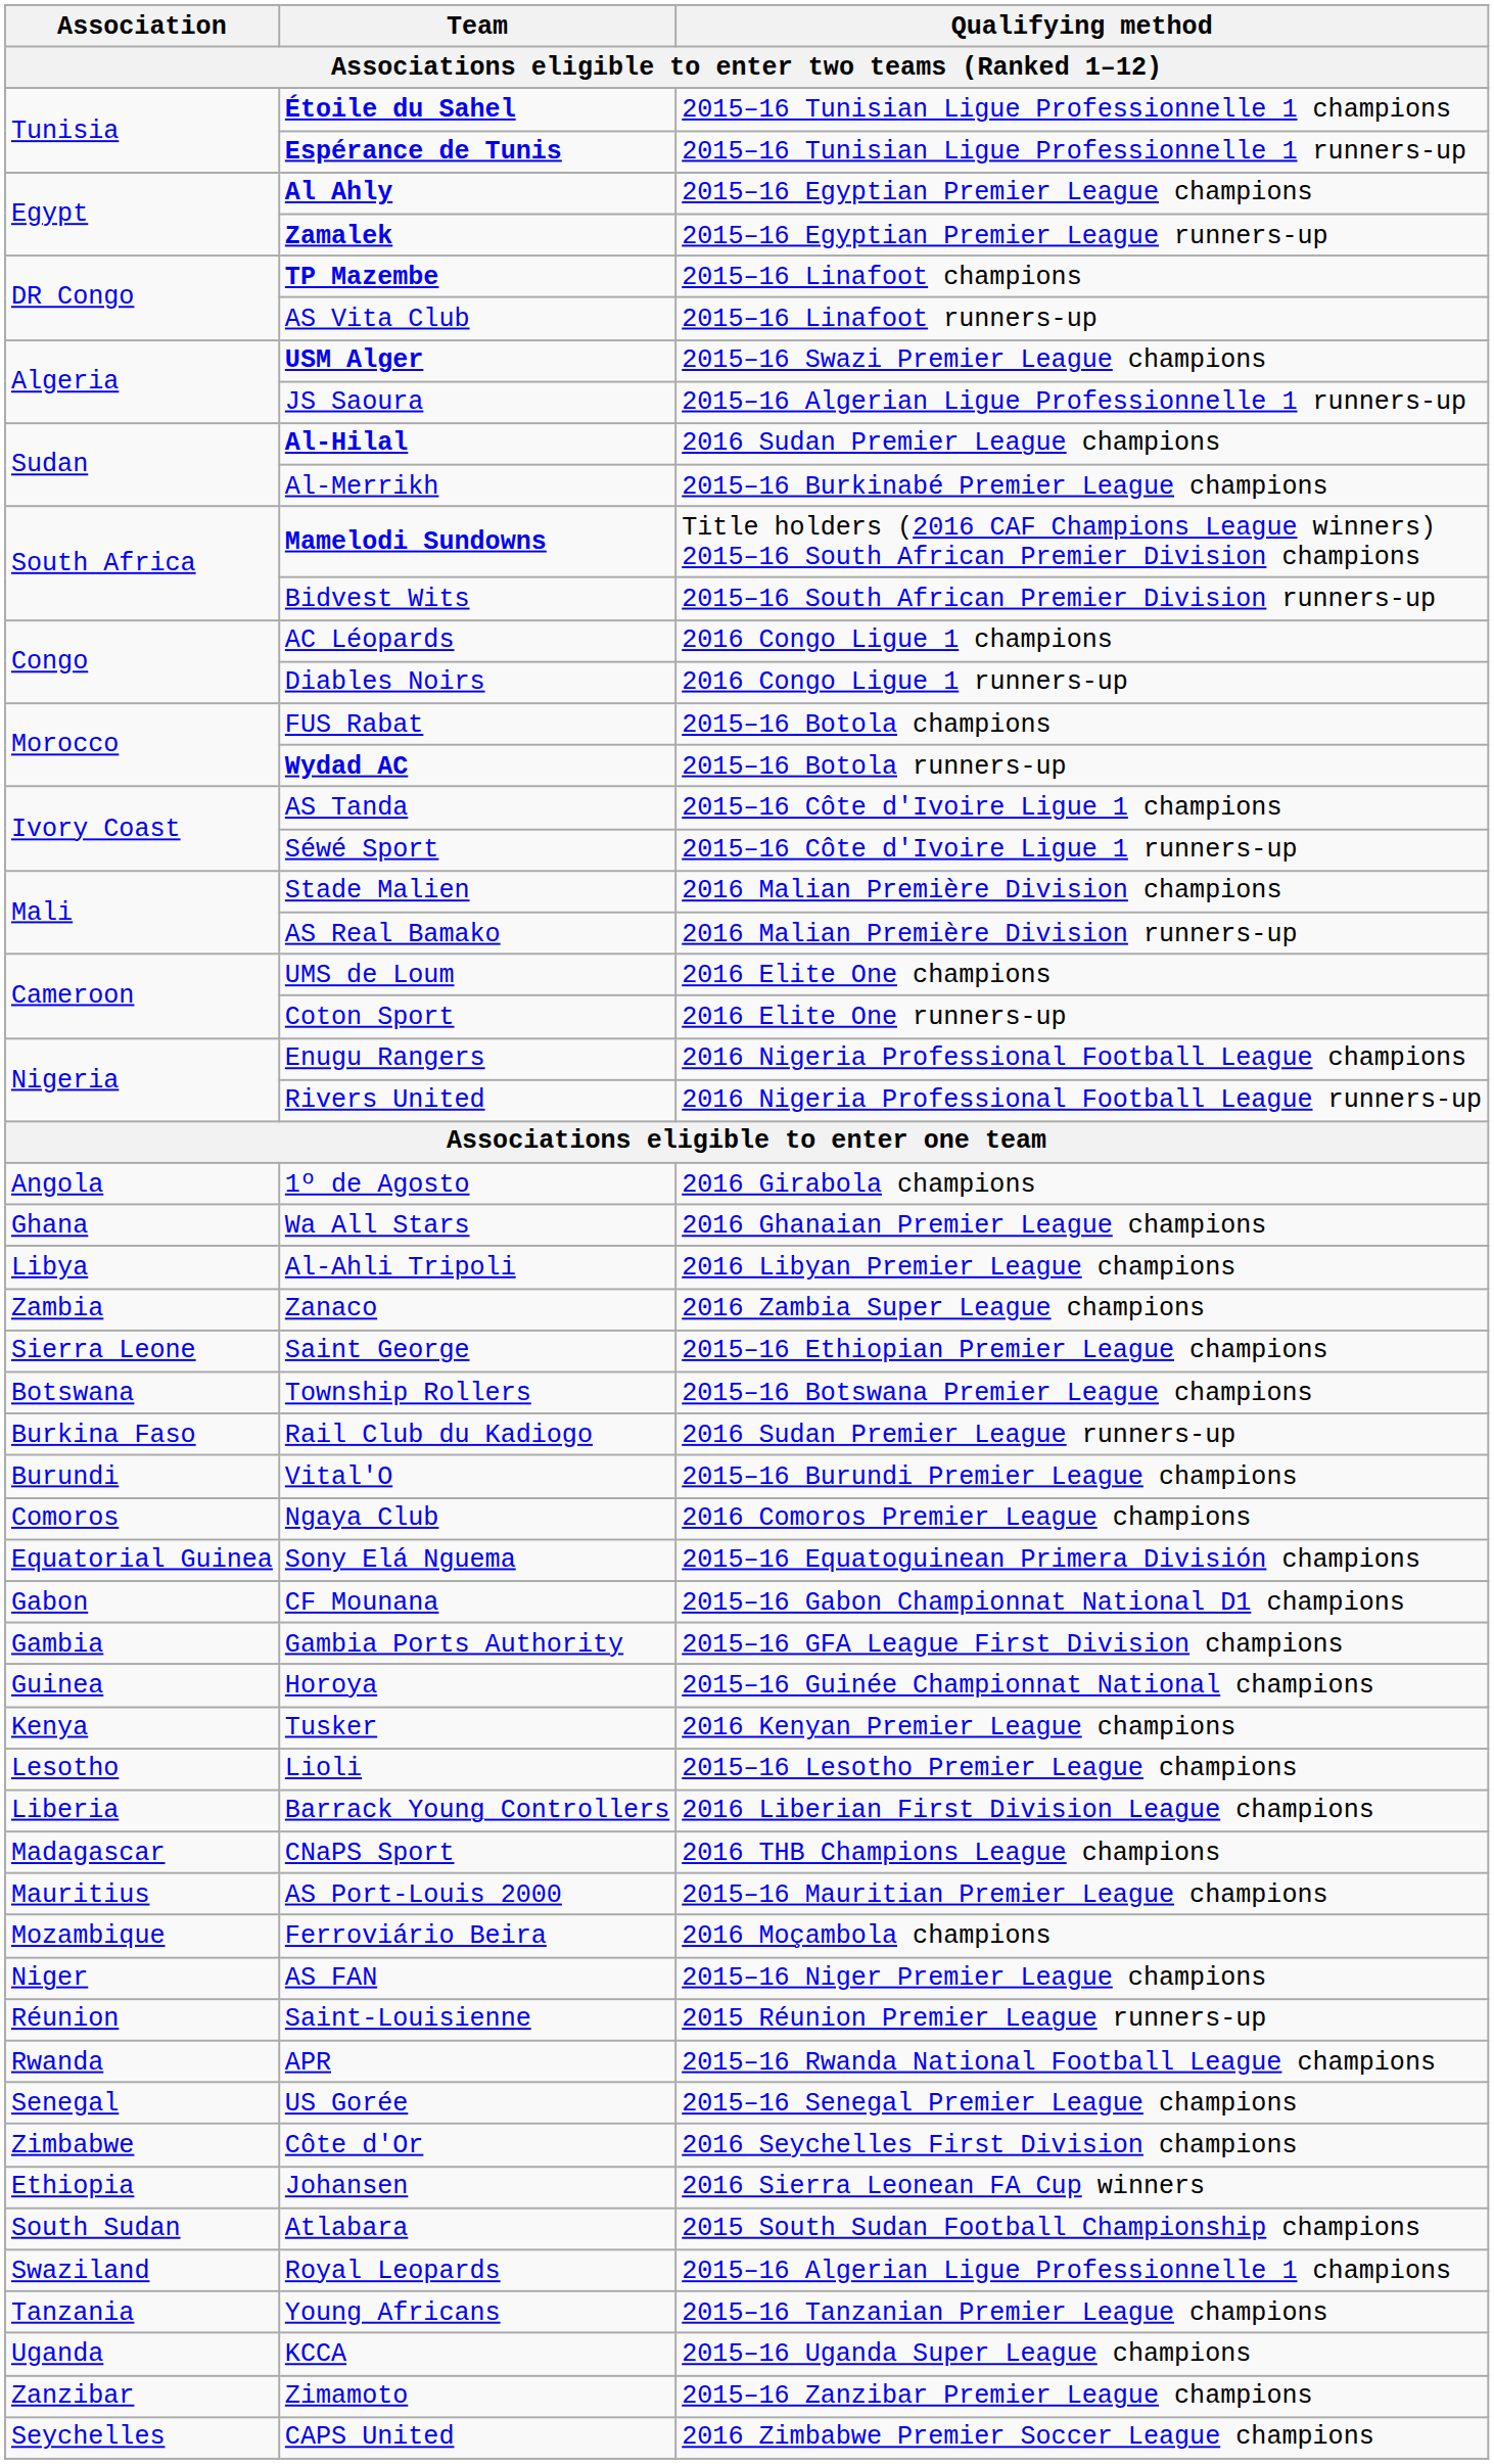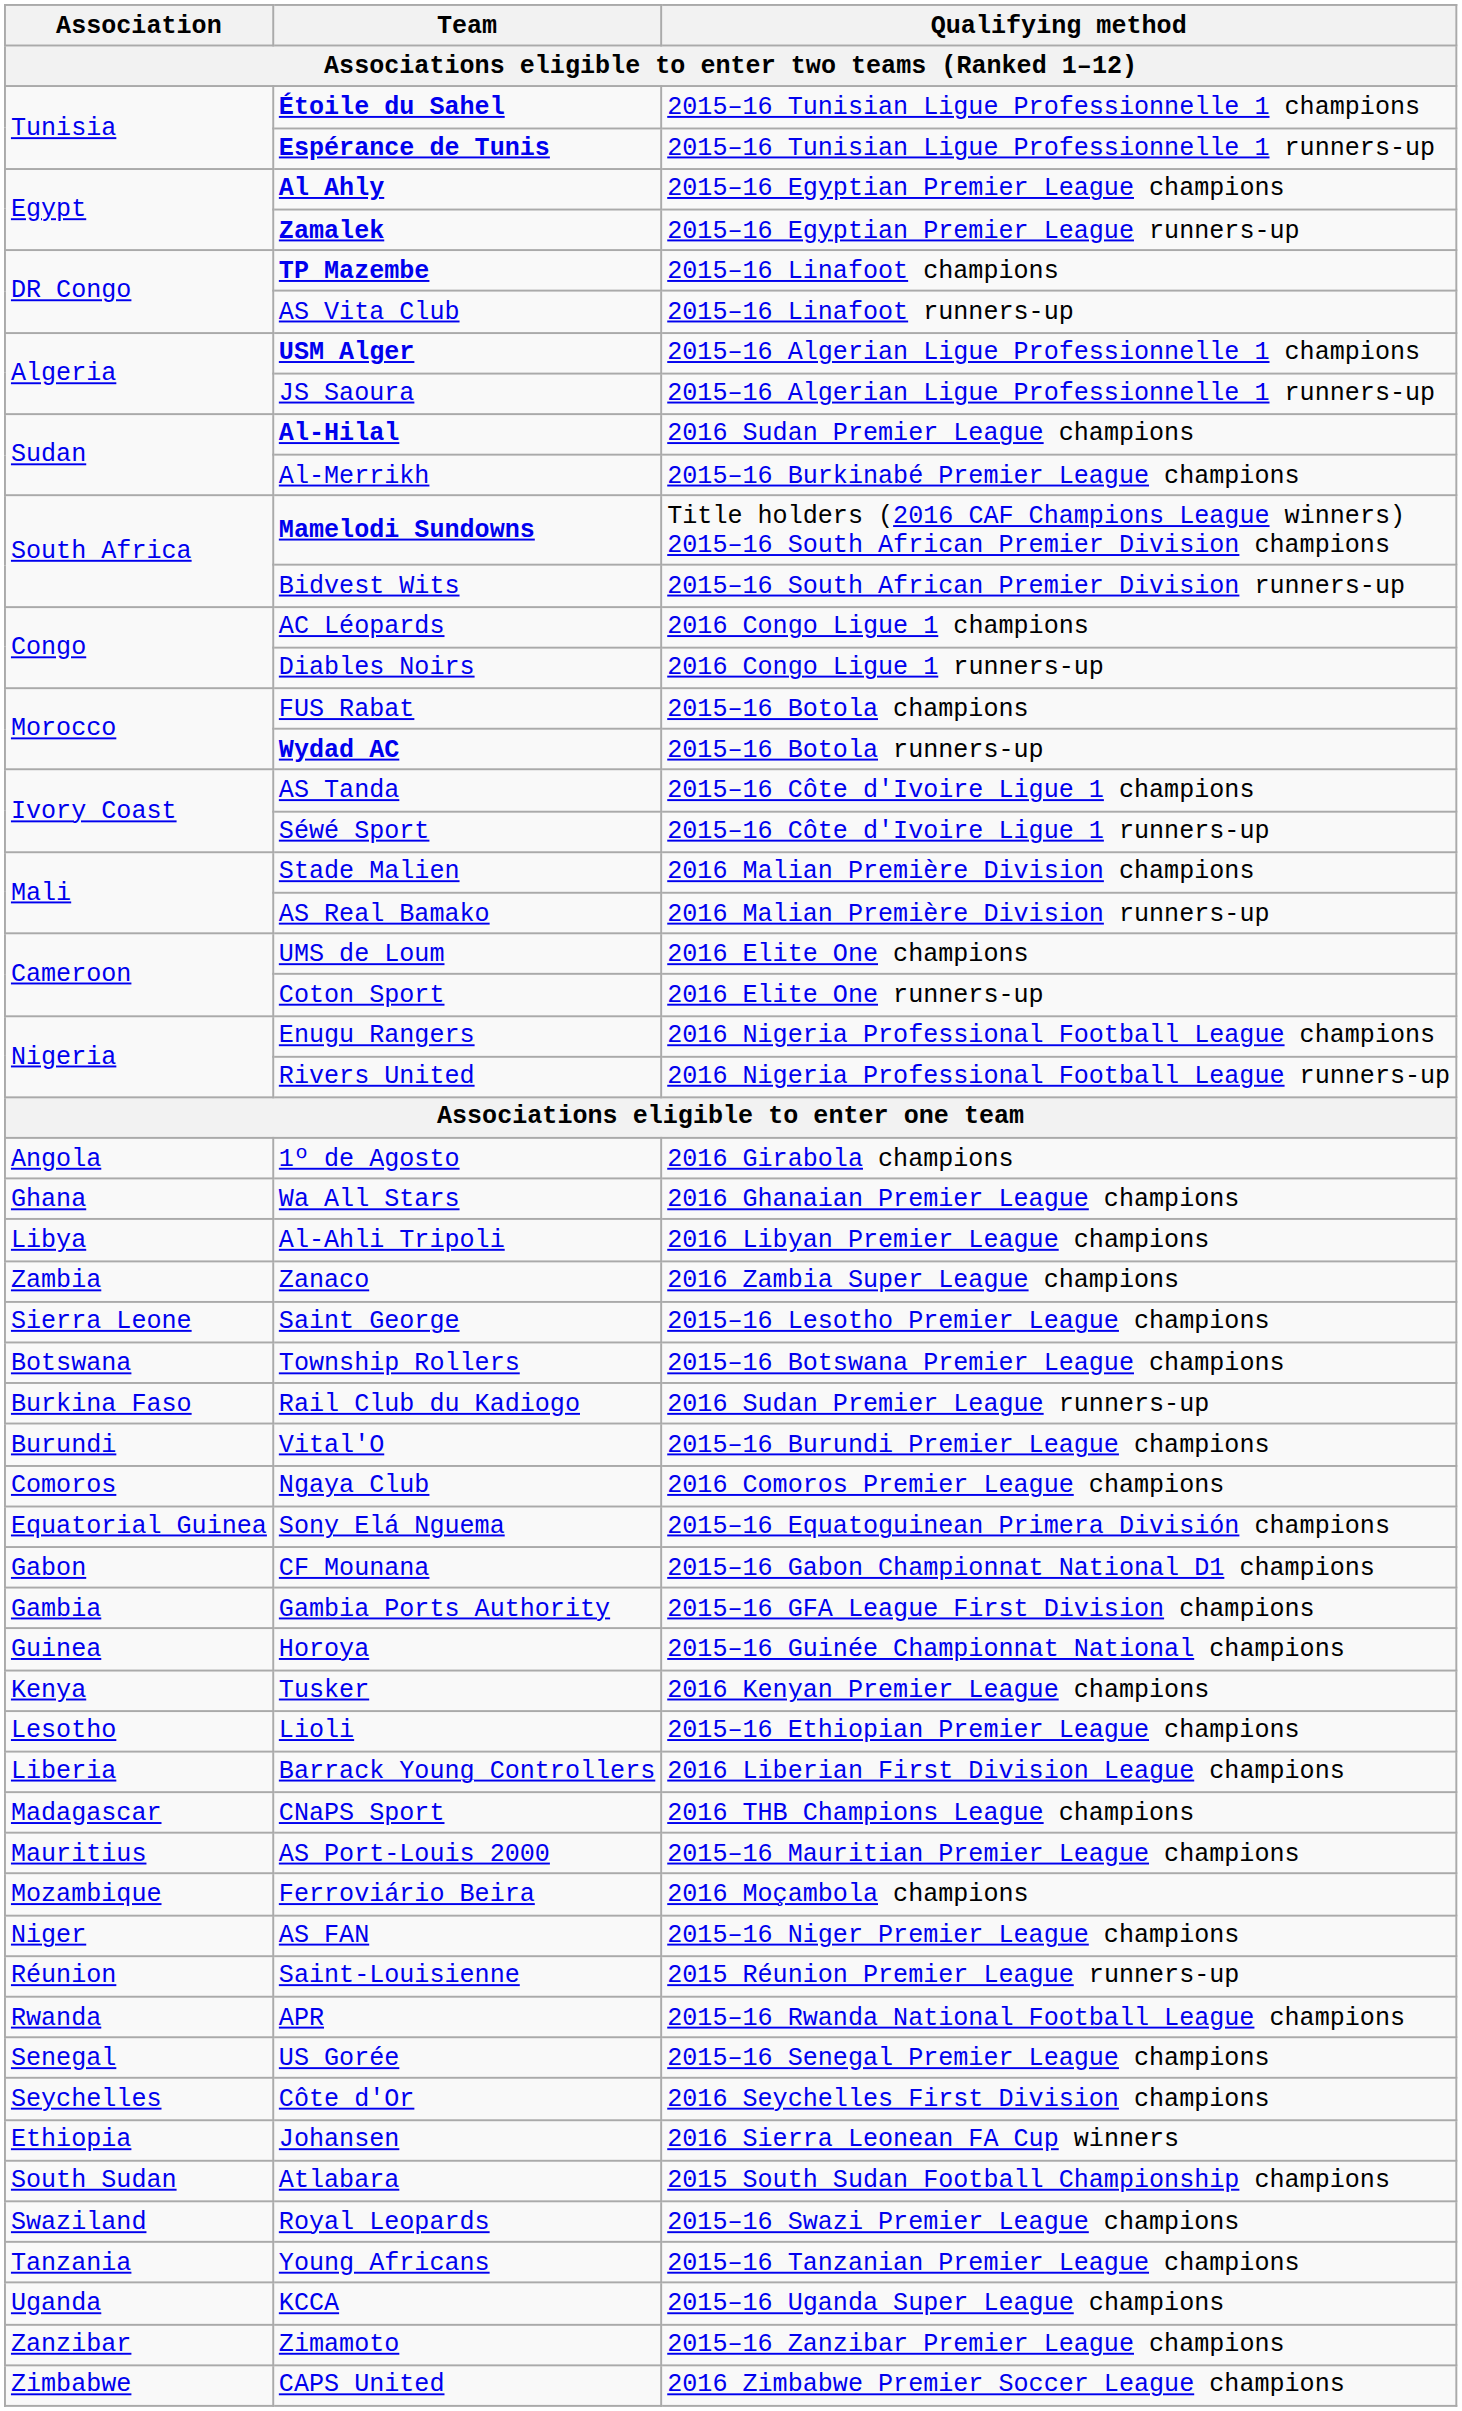 <table class="wikitable">
 <tr>
 <th>Association</th>
 <th>Team</th>
 <th>Qualifying method</th>
 </tr>
 <tr>
 <th colspan=6>Associations eligible to enter two teams (Ranked 1–12)</th>
 </tr>
 <tr>
 <td rowspan=2> <a href='#'>Tunisia</a><br></td>
 <td><strong><a href='#'>Étoile du Sahel</a></strong></td>
 <td><a href='#'>2015–16 Tunisian Ligue Professionnelle 1</a> champions</td>
 </tr>
 <tr>
 <td><strong><a href='#'>Espérance de Tunis</a></strong></td>
 <td><a href='#'>2015–16 Tunisian Ligue Professionnelle 1</a> runners-up</td>
 </tr>
 <tr>
 <td rowspan=2> <a href='#'>Egypt</a><br></td>
 <td><strong><a href='#'>Al Ahly</a></strong></td>
 <td><a href='#'>2015–16 Egyptian Premier League</a> champions</td>
 </tr>
 <tr>
 <td><strong><a href='#'>Zamalek</a></strong></td>
 <td><a href='#'>2015–16 Egyptian Premier League</a> runners-up</td>
 </tr>
 <tr>
 <td rowspan=2> <a href='#'>DR Congo</a><br></td>
 <td><strong><a href='#'>TP Mazembe</a></strong></td>
 <td><a href='#'>2015–16 Linafoot</a> champions</td>
 </tr>
 <tr>
 <td><a href='#'>AS Vita Club</a></td>
 <td><a href='#'>2015–16 Linafoot</a> runners-up</td>
 </tr>
 <tr>
 <td rowspan=2> <a href='#'>Algeria</a><br></td>
 <td><strong><a href='#'>USM Alger</a></strong></td>
-<td><a href='#'>2015–16 Swazi Premier League</a> champions</td>
+<td><a href='#'>2015–16 Algerian Ligue Professionnelle 1</a> champions</td>
 </tr>
 <tr>
 <td><a href='#'>JS Saoura</a></td>
 <td><a href='#'>2015–16 Algerian Ligue Professionnelle 1</a> runners-up</td>
 </tr>
 <tr>
 <td rowspan=2> <a href='#'>Sudan</a><br></td>
 <td><strong><a href='#'>Al-Hilal</a></strong></td>
 <td><a href='#'>2016 Sudan Premier League</a> champions</td>
 </tr>
 <tr>
 <td><a href='#'>Al-Merrikh</a></td>
 <td><a href='#'>2015–16 Burkinabé Premier League</a> champions</td>
 </tr>
 <tr>
 <td rowspan=2> <a href='#'>South Africa</a><br></td>
 <td><strong><a href='#'>Mamelodi Sundowns</a></strong></td>
 <td>Title holders (<a href='#'>2016 CAF Champions League</a> winners)<br><a href='#'>2015–16 South African Premier Division</a> champions</td>
 </tr>
 <tr>
 <td><a href='#'>Bidvest Wits</a></td>
 <td><a href='#'>2015–16 South African Premier Division</a> runners-up</td>
 </tr>
 <tr>
 <td rowspan=2> <a href='#'>Congo</a><br></td>
 <td><a href='#'>AC Léopards</a></td>
 <td><a href='#'>2016 Congo Ligue 1</a> champions</td>
 </tr>
 <tr>
 <td><a href='#'>Diables Noirs</a></td>
 <td><a href='#'>2016 Congo Ligue 1</a> runners-up</td>
 </tr>
 <tr>
 <td rowspan=2> <a href='#'>Morocco</a><br></td>
 <td><a href='#'>FUS Rabat</a></td>
 <td><a href='#'>2015–16 Botola</a> champions</td>
 </tr>
 <tr>
 <td><strong><a href='#'>Wydad AC</a></strong></td>
 <td><a href='#'>2015–16 Botola</a> runners-up</td>
 </tr>
 <tr>
 <td rowspan=2> <a href='#'>Ivory Coast</a><br></td>
 <td><a href='#'>AS Tanda</a></td>
 <td><a href='#'>2015–16 Côte d'Ivoire Ligue 1</a> champions</td>
 </tr>
 <tr>
 <td><a href='#'>Séwé Sport</a></td>
 <td><a href='#'>2015–16 Côte d'Ivoire Ligue 1</a> runners-up</td>
 </tr>
 <tr>
 <td rowspan=2> <a href='#'>Mali</a><br></td>
 <td><a href='#'>Stade Malien</a></td>
 <td><a href='#'>2016 Malian Première Division</a> champions</td>
 </tr>
 <tr>
 <td><a href='#'>AS Real Bamako</a></td>
 <td><a href='#'>2016 Malian Première Division</a> runners-up</td>
 </tr>
 <tr>
 <td rowspan=2> <a href='#'>Cameroon</a><br></td>
 <td><a href='#'>UMS de Loum</a></td>
 <td><a href='#'>2016 Elite One</a> champions</td>
 </tr>
 <tr>
 <td><a href='#'>Coton Sport</a></td>
 <td><a href='#'>2016 Elite One</a> runners-up</td>
 </tr>
 <tr>
 <td rowspan=2> <a href='#'>Nigeria</a><br></td>
 <td><a href='#'>Enugu Rangers</a></td>
 <td><a href='#'>2016 Nigeria Professional Football League</a> champions</td>
 </tr>
 <tr>
 <td><a href='#'>Rivers United</a></td>
 <td><a href='#'>2016 Nigeria Professional Football League</a> runners-up</td>
 </tr>
 <tr>
 <th colspan=6>Associations eligible to enter one team</th>
 </tr>
 <tr>
 <td> <a href='#'>Angola</a><br></td>
 <td><a href='#'>1º de Agosto</a></td>
 <td><a href='#'>2016 Girabola</a> champions</td>
 </tr>
 <tr>
 <td> <a href='#'>Ghana</a><br></td>
 <td><a href='#'>Wa All Stars</a></td>
 <td><a href='#'>2016 Ghanaian Premier League</a> champions</td>
 </tr>
 <tr>
 <td> <a href='#'>Libya</a><br></td>
 <td><a href='#'>Al-Ahli Tripoli</a></td>
 <td><a href='#'>2016 Libyan Premier League</a> champions</td>
 </tr>
 <tr>
 <td> <a href='#'>Zambia</a><br></td>
 <td><a href='#'>Zanaco</a></td>
 <td><a href='#'>2016 Zambia Super League</a> champions</td>
 </tr>
 <tr>
 <td> <a href='#'>Sierra Leone</a></td>
 <td><a href='#'>Saint George</a></td>
-<td><a href='#'>2015–16 Ethiopian Premier League</a> champions</td>
+<td><a href='#'>2015–16 Lesotho Premier League</a> champions</td>
 </tr>
 <tr>
 <td> <a href='#'>Botswana</a></td>
 <td><a href='#'>Township Rollers</a></td>
 <td><a href='#'>2015–16 Botswana Premier League</a> champions</td>
 </tr>
 <tr>
 <td> <a href='#'>Burkina Faso</a></td>
 <td><a href='#'>Rail Club du Kadiogo</a></td>
 <td><a href='#'>2016 Sudan Premier League</a> runners-up</td>
 </tr>
 <tr>
 <td> <a href='#'>Burundi</a></td>
 <td><a href='#'>Vital'O</a></td>
 <td><a href='#'>2015–16 Burundi Premier League</a> champions</td>
 </tr>
 <tr>
 <td> <a href='#'>Comoros</a></td>
 <td><a href='#'>Ngaya Club</a></td>
 <td><a href='#'>2016 Comoros Premier League</a> champions</td>
 </tr>
 <tr>
 <td> <a href='#'>Equatorial Guinea</a></td>
 <td><a href='#'>Sony Elá Nguema</a></td>
 <td><a href='#'>2015–16 Equatoguinean Primera División</a> champions</td>
 </tr>
 <tr>
 <td> <a href='#'>Gabon</a></td>
 <td><a href='#'>CF Mounana</a></td>
 <td><a href='#'>2015–16 Gabon Championnat National D1</a> champions</td>
 </tr>
 <tr>
 <td> <a href='#'>Gambia</a></td>
 <td><a href='#'>Gambia Ports Authority</a></td>
 <td><a href='#'>2015–16 GFA League First Division</a> champions</td>
 </tr>
 <tr>
 <td> <a href='#'>Guinea</a></td>
 <td><a href='#'>Horoya</a></td>
 <td><a href='#'>2015–16 Guinée Championnat National</a> champions</td>
 </tr>
 <tr>
 <td> <a href='#'>Kenya</a></td>
 <td><a href='#'>Tusker</a></td>
 <td><a href='#'>2016 Kenyan Premier League</a> champions</td>
 </tr>
 <tr>
 <td> <a href='#'>Lesotho</a></td>
 <td><a href='#'>Lioli</a></td>
-<td><a href='#'>2015–16 Lesotho Premier League</a> champions</td>
+<td><a href='#'>2015–16 Ethiopian Premier League</a> champions</td>
 </tr>
 <tr>
 <td> <a href='#'>Liberia</a></td>
 <td><a href='#'>Barrack Young Controllers</a></td>
 <td><a href='#'>2016 Liberian First Division League</a> champions</td>
 </tr>
 <tr>
 <td> <a href='#'>Madagascar</a></td>
 <td><a href='#'>CNaPS Sport</a></td>
 <td><a href='#'>2016 THB Champions League</a> champions</td>
 </tr>
 <tr>
 <td> <a href='#'>Mauritius</a></td>
 <td><a href='#'>AS Port-Louis 2000</a></td>
 <td><a href='#'>2015–16 Mauritian Premier League</a> champions</td>
 </tr>
 <tr>
 <td> <a href='#'>Mozambique</a></td>
 <td><a href='#'>Ferroviário Beira</a></td>
 <td><a href='#'>2016 Moçambola</a> champions</td>
 </tr>
 <tr>
 <td> <a href='#'>Niger</a></td>
 <td><a href='#'>AS FAN</a></td>
 <td><a href='#'>2015–16 Niger Premier League</a> champions</td>
 </tr>
 <tr>
 <td> <a href='#'>Réunion</a></td>
 <td><a href='#'>Saint-Louisienne</a></td>
 <td><a href='#'>2015 Réunion Premier League</a> runners-up</td>
 </tr>
 <tr>
 <td> <a href='#'>Rwanda</a></td>
 <td><a href='#'>APR</a></td>
 <td><a href='#'>2015–16 Rwanda National Football League</a> champions</td>
 </tr>
 <tr>
 <td> <a href='#'>Senegal</a></td>
 <td><a href='#'>US Gorée</a></td>
 <td><a href='#'>2015–16 Senegal Premier League</a> champions</td>
 </tr>
 <tr>
-<td> <a href='#'>Zimbabwe</a></td>
+<td> <a href='#'>Seychelles</a></td>
 <td><a href='#'>Côte d'Or</a></td>
 <td><a href='#'>2016 Seychelles First Division</a> champions</td>
 </tr>
 <tr>
 <td> <a href='#'>Ethiopia</a><br></td>
 <td><a href='#'>Johansen</a></td>
 <td><a href='#'>2016 Sierra Leonean FA Cup</a> winners</td>
 </tr>
 <tr>
 <td> <a href='#'>South Sudan</a></td>
 <td><a href='#'>Atlabara</a></td>
 <td><a href='#'>2015 South Sudan Football Championship</a> champions</td>
 </tr>
 <tr>
 <td> <a href='#'>Swaziland</a></td>
 <td><a href='#'>Royal Leopards</a></td>
-<td><a href='#'>2015–16 Algerian Ligue Professionnelle 1</a> champions</td>
+<td><a href='#'>2015–16 Swazi Premier League</a> champions</td>
 </tr>
 <tr>
 <td> <a href='#'>Tanzania</a></td>
 <td><a href='#'>Young Africans</a></td>
 <td><a href='#'>2015–16 Tanzanian Premier League</a> champions</td>
 </tr>
 <tr>
 <td> <a href='#'>Uganda</a></td>
 <td><a href='#'>KCCA</a></td>
 <td><a href='#'>2015–16 Uganda Super League</a> champions</td>
 </tr>
 <tr>
 <td> <a href='#'>Zanzibar</a></td>
 <td><a href='#'>Zimamoto</a></td>
 <td><a href='#'>2015–16 Zanzibar Premier League</a> champions</td>
 </tr>
 <tr>
-<td> <a href='#'>Seychelles</a></td>
+<td> <a href='#'>Zimbabwe</a></td>
 <td><a href='#'>CAPS United</a></td>
 <td><a href='#'>2016 Zimbabwe Premier Soccer League</a> champions</td>
 </tr>
 </table>
